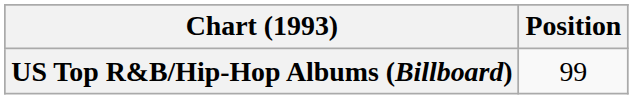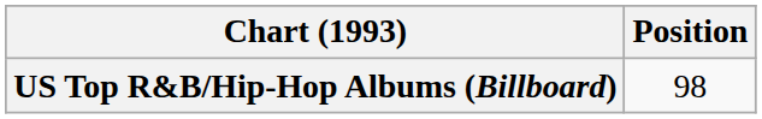 <table class="wikitable plainrowheaders" style="text-align:center">
 <tr>
 <th scope="col">Chart (1993)</th>
 <th scope="col">Position</th>
 </tr>
 <tr>
 <th scope="row">US Top R&B/Hip-Hop Albums (<em>Billboard</em>)</th>
-<td>99</td>
+<td>98</td>
 </tr>
 </table>
